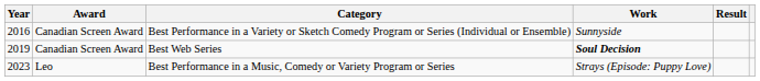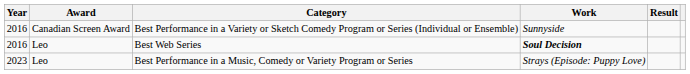 <table class="wikitable plainrowheaders">
 <tr>
 <th scope="col">Year</th>
 <th scope="col">Award</th>
 <th scope="col">Category</th>
 <th scope="col">Work</th>
 <th scope="col">Result</th>
 <th scope="col"></th>
 </tr>
 <tr>
 <td>2016</td>
 <td>Canadian Screen Award</td>
 <td>Best Performance in a Variety or Sketch Comedy Program or Series (Individual or Ensemble)</td>
 <td><em>Sunnyside</em></td>
 <td></td>
 <td style="text-align:center;"></td>
 </tr>
 <tr>
-<td>2019</td>
-<td>Canadian Screen Award</td>
+<td>2016</td>
+<td>Leo</td>
 <td>Best Web Series</td>
 <td><strong><em>Soul Decision</em></strong></td>
 <td></td>
 <td></td>
 </tr>
 <tr>
 <td>2023</td>
 <td>Leo</td>
 <td>Best Performance in a Music, Comedy or Variety Program or Series</td>
 <td><em>Strays (Episode: Puppy Love)</em></td>
 <td></td>
 <td></td>
 </tr>
 </table>
